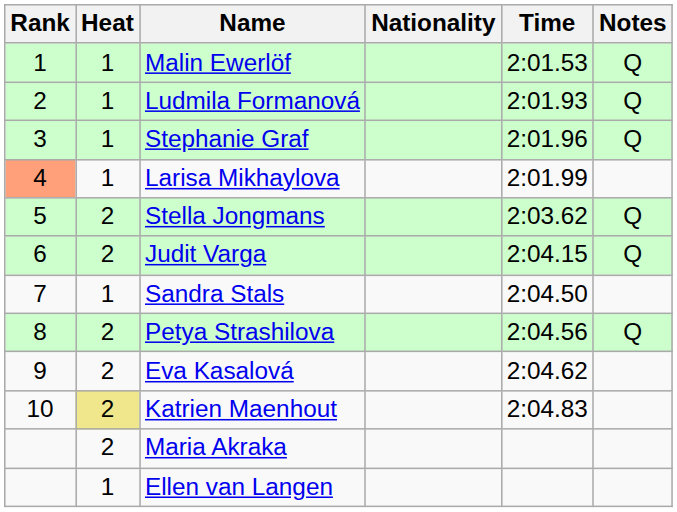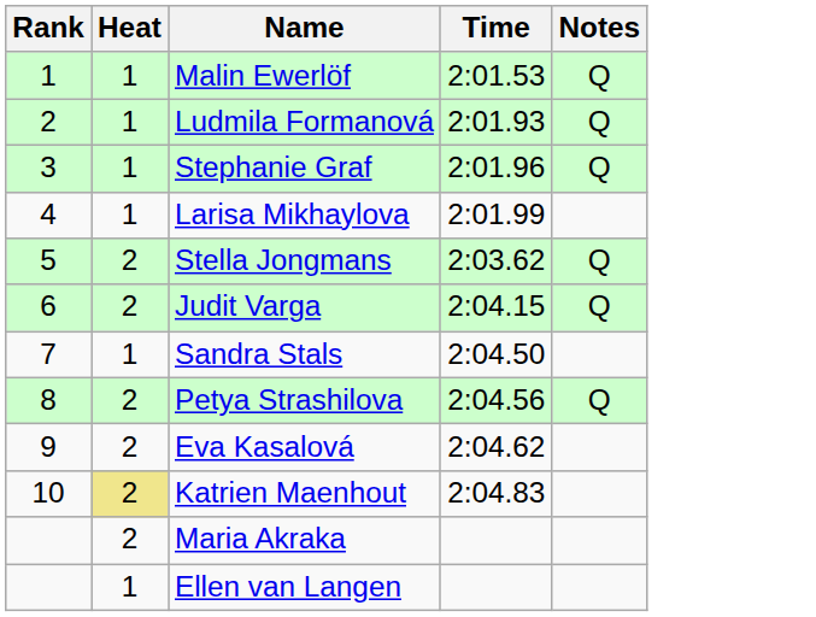 <table class="wikitable sortable" style="text-align:center">
 <tr>
 <th>Rank</th>
 <th>Heat</th>
 <th>Name</th>
-<th>Nationality</th>
 <th>Time</th>
 <th>Notes</th>
 </tr>
 <tr bgcolor=ccffcc>
 <td>1</td>
 <td>1</td>
 <td align="left"><a href='#'>Malin Ewerlöf</a></td>
-<td align=left></td>
 <td>2:01.53</td>
 <td>Q</td>
 </tr>
 <tr bgcolor=ccffcc>
 <td>2</td>
 <td>1</td>
 <td align="left"><a href='#'>Ludmila Formanová</a></td>
-<td align=left></td>
 <td>2:01.93</td>
 <td>Q</td>
 </tr>
 <tr bgcolor=ccffcc>
 <td>3</td>
 <td>1</td>
 <td align="left"><a href='#'>Stephanie Graf</a></td>
-<td align=left></td>
 <td>2:01.96</td>
 <td>Q</td>
 </tr>
 <tr>
-<td style="background: lightsalmon;">4</td>
+<td>4</td>
 <td>1</td>
 <td align="left"><a href='#'>Larisa Mikhaylova</a></td>
-<td align=left></td>
 <td>2:01.99</td>
 <td></td>
 </tr>
 <tr bgcolor=ccffcc>
 <td>5</td>
 <td>2</td>
 <td align="left"><a href='#'>Stella Jongmans</a></td>
-<td align=left></td>
 <td>2:03.62</td>
 <td>Q</td>
 </tr>
 <tr bgcolor=ccffcc>
 <td>6</td>
 <td>2</td>
 <td align="left"><a href='#'>Judit Varga</a></td>
-<td align=left></td>
 <td>2:04.15</td>
 <td>Q</td>
 </tr>
 <tr>
 <td>7</td>
 <td>1</td>
 <td align="left"><a href='#'>Sandra Stals</a></td>
-<td align=left></td>
 <td>2:04.50</td>
 <td></td>
 </tr>
 <tr bgcolor=ccffcc>
 <td>8</td>
 <td>2</td>
 <td align="left"><a href='#'>Petya Strashilova</a></td>
-<td align=left></td>
 <td>2:04.56</td>
 <td>Q</td>
 </tr>
 <tr>
 <td>9</td>
 <td>2</td>
 <td align="left"><a href='#'>Eva Kasalová</a></td>
-<td align=left></td>
 <td>2:04.62</td>
 <td></td>
 </tr>
 <tr>
 <td>10</td>
 <td style="background: khaki;">2</td>
 <td align="left"><a href='#'>Katrien Maenhout</a></td>
-<td align=left></td>
 <td>2:04.83</td>
 <td></td>
 </tr>
 <tr>
 <td></td>
 <td>2</td>
 <td align="left"><a href='#'>Maria Akraka</a></td>
-<td align=left></td>
 <td></td>
 <td></td>
 </tr>
 <tr>
 <td></td>
 <td>1</td>
 <td align="left"><a href='#'>Ellen van Langen</a></td>
-<td align=left></td>
 <td></td>
 <td></td>
 </tr>
 </table>
